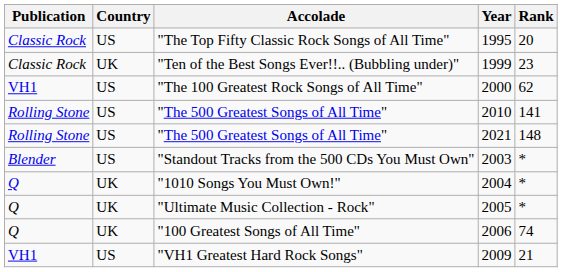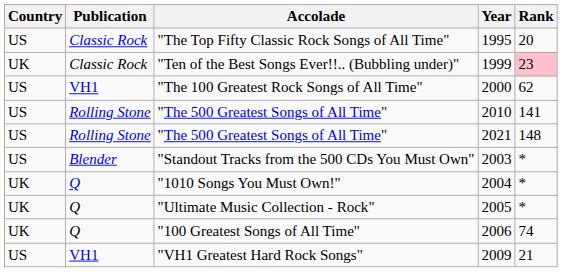 <table class="wikitable sortable">
 <tr>
+<th>Country</th>
 <th>Publication</th>
-<th>Country</th>
 <th>Accolade</th>
 <th>Year</th>
 <th style="text-align:center;">Rank</th>
 </tr>
 <tr>
+<td>US</td>
 <td><em><a href='#'>Classic Rock</a></em></td>
-<td>US</td>
 <td>"The Top Fifty Classic Rock Songs of All Time"</td>
 <td>1995</td>
 <td>20</td>
 </tr>
 <tr>
+<td>UK</td>
 <td><em>Classic Rock</em></td>
-<td>UK</td>
 <td>"Ten of the Best Songs Ever!!.. (Bubbling under)"</td>
 <td>1999</td>
-<td>23</td>
+<td style="background: pink;">23</td>
 </tr>
 <tr>
+<td>US</td>
 <td><a href='#'>VH1</a></td>
-<td>US</td>
 <td>"The 100 Greatest Rock Songs of All Time"</td>
 <td>2000</td>
 <td>62</td>
 </tr>
 <tr>
+<td>US</td>
 <td><em><a href='#'>Rolling Stone</a></em></td>
-<td>US</td>
 <td>"<a href='#'>The 500 Greatest Songs of All Time</a>"</td>
 <td>2010</td>
 <td>141</td>
 </tr>
 <tr>
+<td>US</td>
 <td><em><a href='#'>Rolling Stone</a></em></td>
-<td>US</td>
 <td>"<a href='#'>The 500 Greatest Songs of All Time</a>"</td>
 <td>2021</td>
 <td>148</td>
 </tr>
 <tr>
+<td>US</td>
 <td><em><a href='#'>Blender</a></em></td>
-<td>US</td>
 <td>"Standout Tracks from the 500 CDs You Must Own"</td>
 <td>2003</td>
 <td>*</td>
 </tr>
 <tr>
+<td>UK</td>
 <td><em><a href='#'>Q</a></em></td>
-<td>UK</td>
 <td>"1010 Songs You Must Own!"</td>
 <td>2004</td>
 <td>*</td>
 </tr>
 <tr>
+<td>UK</td>
 <td><em>Q</em></td>
-<td>UK</td>
 <td>"Ultimate Music Collection - Rock"</td>
 <td>2005</td>
 <td>*</td>
 </tr>
 <tr>
+<td>UK</td>
 <td><em>Q</em></td>
-<td>UK</td>
 <td>"100 Greatest Songs of All Time"</td>
 <td>2006</td>
 <td>74</td>
 </tr>
 <tr>
+<td>US</td>
 <td><a href='#'>VH1</a></td>
-<td>US</td>
 <td>"VH1 Greatest Hard Rock Songs"</td>
 <td>2009</td>
 <td>21</td>
 </tr>
 </table>
